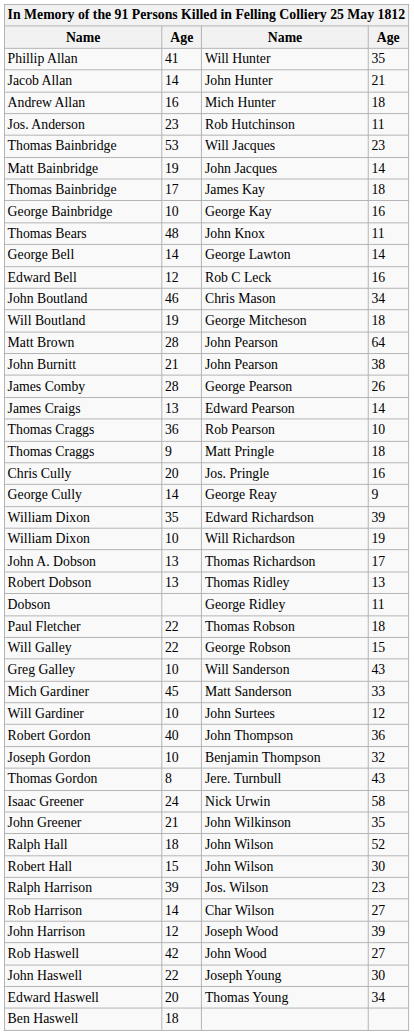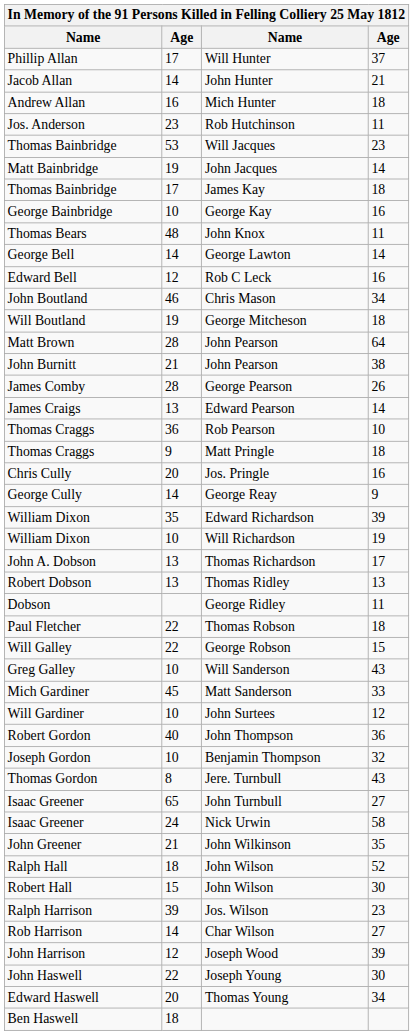 <table class="wikitable">
 <tr>
 <th colspan="4">In Memory of the 91 Persons Killed in Felling Colliery 25 May 1812</th>
 </tr>
 <tr>
 <th>Name</th>
 <th>Age</th>
 <th>Name</th>
 <th>Age</th>
 </tr>
 <tr>
 <td>Phillip Allan</td>
-<td>41</td>
+<td>17</td>
 <td>Will Hunter</td>
-<td>35</td>
+<td>37</td>
 </tr>
 <tr>
 <td>Jacob Allan</td>
 <td>14</td>
 <td>John Hunter</td>
 <td>21</td>
 </tr>
 <tr>
 <td>Andrew Allan</td>
 <td>16</td>
 <td>Mich Hunter</td>
 <td>18</td>
 </tr>
 <tr>
 <td>Jos. Anderson</td>
 <td>23</td>
 <td>Rob Hutchinson</td>
 <td>11</td>
 </tr>
 <tr>
 <td>Thomas Bainbridge</td>
 <td>53</td>
 <td>Will Jacques</td>
 <td>23</td>
 </tr>
 <tr>
 <td>Matt Bainbridge</td>
 <td>19</td>
 <td>John Jacques</td>
 <td>14</td>
 </tr>
 <tr>
 <td>Thomas Bainbridge</td>
 <td>17</td>
 <td>James Kay</td>
 <td>18</td>
 </tr>
 <tr>
 <td>George Bainbridge</td>
 <td>10</td>
 <td>George Kay</td>
 <td>16</td>
 </tr>
 <tr>
 <td>Thomas Bears</td>
 <td>48</td>
 <td>John Knox</td>
 <td>11</td>
 </tr>
 <tr>
 <td>George Bell</td>
 <td>14</td>
 <td>George Lawton</td>
 <td>14</td>
 </tr>
 <tr>
 <td>Edward Bell</td>
 <td>12</td>
 <td>Rob C Leck</td>
 <td>16</td>
 </tr>
 <tr>
 <td>John Boutland</td>
 <td>46</td>
 <td>Chris Mason</td>
 <td>34</td>
 </tr>
 <tr>
 <td>Will Boutland</td>
 <td>19</td>
 <td>George Mitcheson</td>
 <td>18</td>
 </tr>
 <tr>
 <td>Matt Brown</td>
 <td>28</td>
 <td>John Pearson</td>
 <td>64</td>
 </tr>
 <tr>
 <td>John Burnitt</td>
 <td>21</td>
 <td>John Pearson</td>
 <td>38</td>
 </tr>
 <tr>
 <td>James Comby</td>
 <td>28</td>
 <td>George Pearson</td>
 <td>26</td>
 </tr>
 <tr>
 <td>James Craigs</td>
 <td>13</td>
 <td>Edward Pearson</td>
 <td>14</td>
 </tr>
 <tr>
 <td>Thomas Craggs</td>
 <td>36</td>
 <td>Rob Pearson</td>
 <td>10</td>
 </tr>
 <tr>
 <td>Thomas Craggs</td>
 <td>9</td>
 <td>Matt Pringle</td>
 <td>18</td>
 </tr>
 <tr>
 <td>Chris Cully</td>
 <td>20</td>
 <td>Jos. Pringle</td>
 <td>16</td>
 </tr>
 <tr>
 <td>George Cully</td>
 <td>14</td>
 <td>George Reay</td>
 <td>9</td>
 </tr>
 <tr>
 <td>William Dixon</td>
 <td>35</td>
 <td>Edward Richardson</td>
 <td>39</td>
 </tr>
 <tr>
 <td>William Dixon</td>
 <td>10</td>
 <td>Will Richardson</td>
 <td>19</td>
 </tr>
 <tr>
 <td>John A. Dobson</td>
 <td>13</td>
 <td>Thomas Richardson</td>
 <td>17</td>
 </tr>
 <tr>
 <td>Robert Dobson</td>
 <td>13</td>
 <td>Thomas Ridley</td>
 <td>13</td>
 </tr>
 <tr>
 <td>Dobson</td>
 <td></td>
 <td>George Ridley</td>
 <td>11</td>
 </tr>
 <tr>
 <td>Paul Fletcher</td>
 <td>22</td>
 <td>Thomas Robson</td>
 <td>18</td>
 </tr>
 <tr>
 <td>Will Galley</td>
 <td>22</td>
 <td>George Robson</td>
 <td>15</td>
 </tr>
 <tr>
 <td>Greg Galley</td>
 <td>10</td>
 <td>Will Sanderson</td>
 <td>43</td>
 </tr>
 <tr>
 <td>Mich Gardiner</td>
 <td>45</td>
 <td>Matt Sanderson</td>
 <td>33</td>
 </tr>
 <tr>
 <td>Will Gardiner</td>
 <td>10</td>
 <td>John Surtees</td>
 <td>12</td>
 </tr>
 <tr>
 <td>Robert Gordon</td>
 <td>40</td>
 <td>John Thompson</td>
 <td>36</td>
 </tr>
 <tr>
 <td>Joseph Gordon</td>
 <td>10</td>
 <td>Benjamin Thompson</td>
 <td>32</td>
 </tr>
 <tr>
 <td>Thomas Gordon</td>
 <td>8</td>
 <td>Jere. Turnbull</td>
 <td>43</td>
 </tr>
 <tr>
 <td>Isaac Greener</td>
+<td>65</td>
+<td>John Turnbull</td>
+<td>27</td>
+</tr>
+<tr>
+<td>Isaac Greener</td>
 <td>24</td>
 <td>Nick Urwin</td>
 <td>58</td>
 </tr>
 <tr>
 <td>John Greener</td>
 <td>21</td>
 <td>John Wilkinson</td>
 <td>35</td>
 </tr>
 <tr>
 <td>Ralph Hall</td>
 <td>18</td>
 <td>John Wilson</td>
 <td>52</td>
 </tr>
 <tr>
 <td>Robert Hall</td>
 <td>15</td>
 <td>John Wilson</td>
 <td>30</td>
 </tr>
 <tr>
 <td>Ralph Harrison</td>
 <td>39</td>
 <td>Jos. Wilson</td>
 <td>23</td>
 </tr>
 <tr>
 <td>Rob Harrison</td>
 <td>14</td>
 <td>Char Wilson</td>
 <td>27</td>
 </tr>
 <tr>
 <td>John Harrison</td>
 <td>12</td>
 <td>Joseph Wood</td>
 <td>39</td>
 </tr>
 <tr>
-<td>Rob Haswell</td>
-<td>42</td>
-<td>John Wood</td>
-<td>27</td>
-</tr>
-<tr>
 <td>John Haswell</td>
 <td>22</td>
 <td>Joseph Young</td>
 <td>30</td>
 </tr>
 <tr>
 <td>Edward Haswell</td>
 <td>20</td>
 <td>Thomas Young</td>
 <td>34</td>
 </tr>
 <tr>
 <td>Ben Haswell</td>
 <td>18</td>
 <td></td>
 <td></td>
 </tr>
 </table>
